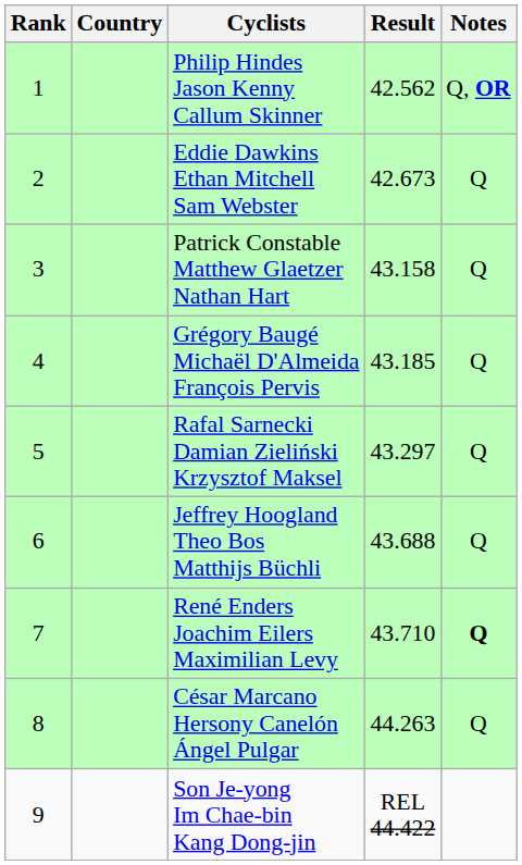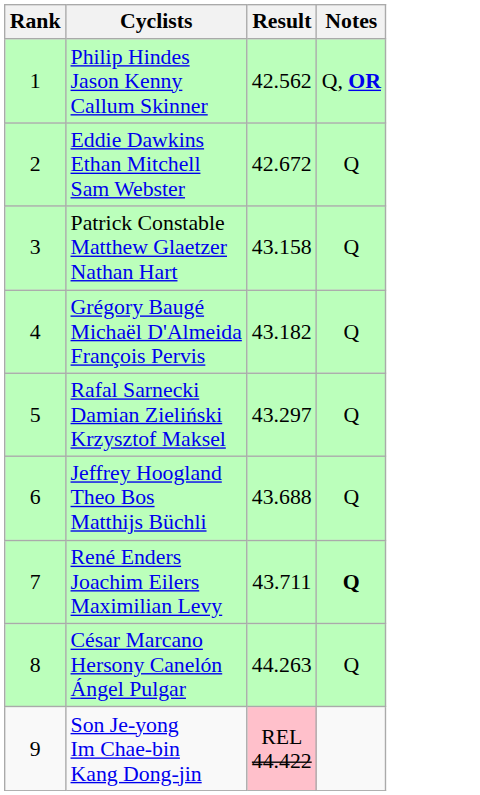 <table class="wikitable sortable" style="text-align:center;">
 <tr>
 <th>Rank</th>
-<th>Country</th>
 <th class="unsortable">Cyclists</th>
 <th>Result</th>
 <th class="unsortable">Notes</th>
 </tr>
 <tr bgcolor=bbffbb>
 <td>1</td>
-<td align="left"></td>
 <td align="left"><a href='#'>Philip Hindes</a><br><a href='#'>Jason Kenny</a><br><a href='#'>Callum Skinner</a></td>
 <td>42.562</td>
 <td>Q, <strong><a href='#'>OR</a></strong></td>
 </tr>
 <tr bgcolor=bbffbb>
 <td>2</td>
-<td align="left"></td>
 <td align="left"><a href='#'>Eddie Dawkins</a><br><a href='#'>Ethan Mitchell</a><br><a href='#'>Sam Webster</a></td>
-<td>42.673</td>
+<td>42.672</td>
 <td>Q</td>
 </tr>
 <tr bgcolor=bbffbb>
 <td>3</td>
-<td align="left"></td>
 <td align="left">Patrick Constable<br><a href='#'>Matthew Glaetzer</a><br><a href='#'>Nathan Hart</a></td>
 <td>43.158</td>
 <td>Q</td>
 </tr>
 <tr bgcolor=bbffbb>
 <td>4</td>
-<td align="left"></td>
 <td align="left"><a href='#'>Grégory Baugé</a><br><a href='#'>Michaël D'Almeida</a><br><a href='#'>François Pervis</a></td>
-<td>43.185</td>
+<td>43.182</td>
 <td>Q</td>
 </tr>
 <tr bgcolor=bbffbb>
 <td>5</td>
-<td align="left"></td>
 <td align="left"><a href='#'>Rafal Sarnecki</a><br><a href='#'>Damian Zieliński</a><br><a href='#'>Krzysztof Maksel</a></td>
 <td>43.297</td>
 <td>Q</td>
 </tr>
 <tr bgcolor=bbffbb>
 <td>6</td>
-<td align="left"></td>
 <td align="left"><a href='#'>Jeffrey Hoogland</a><br><a href='#'>Theo Bos</a><br><a href='#'>Matthijs Büchli</a></td>
 <td>43.688</td>
 <td>Q</td>
 </tr>
 <tr bgcolor=bbffbb>
 <td>7</td>
-<td align="left"></td>
 <td align="left"><a href='#'>René Enders</a><br><a href='#'>Joachim Eilers</a><br><a href='#'>Maximilian Levy</a></td>
-<td>43.710</td>
+<td>43.711</td>
 <td><strong>Q</strong></td>
 </tr>
 <tr bgcolor=bbffbb>
 <td>8</td>
-<td align="left"></td>
 <td align="left"><a href='#'>César Marcano</a><br><a href='#'>Hersony Canelón</a><br><a href='#'>Ángel Pulgar</a></td>
 <td>44.263</td>
 <td>Q</td>
 </tr>
 <tr>
 <td>9</td>
-<td align="left"></td>
 <td align="left"><a href='#'>Son Je-yong</a><br><a href='#'>Im Chae-bin</a><br><a href='#'>Kang Dong-jin</a></td>
-<td>REL<br><s>44.422</s></td>
+<td style="background: pink;">REL<br><s>44.422</s></td>
 <td></td>
 </tr>
 </table>
